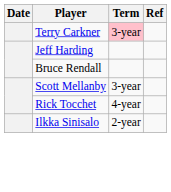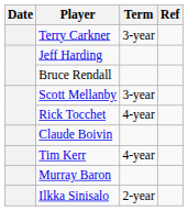 <table class="wikitable plainrowheaders">
 <tr>
 <th>Date</th>
 <th>Player</th>
 <th>Term</th>
 <th>Ref</th>
 </tr>
 <tr>
 <th scope="row"></th>
 <td><a href='#'>Terry Carkner</a></td>
-<td style="background: pink;">3-year</td>
+<td>3-year</td>
 <td></td>
 </tr>
 <tr>
 <th scope="row" rowspan="2"></th>
 <td><a href='#'>Jeff Harding</a></td>
 <td></td>
 <td></td>
 </tr>
 <tr>
 <td>Bruce Rendall</td>
 <td></td>
 <td></td>
 </tr>
 <tr>
 <th scope="row" rowspan="2"></th>
 <td><a href='#'>Scott Mellanby</a></td>
 <td>3-year</td>
 <td></td>
 </tr>
 <tr>
 <td><a href='#'>Rick Tocchet</a></td>
 <td>4-year</td>
 <td></td>
 </tr>
 <tr>
 <th scope="row"></th>
+<td><a href='#'>Claude Boivin</a></td>
+<td></td>
+<td></td>
+</tr>
+<tr>
+<th scope="row"></th>
+<td><a href='#'>Tim Kerr</a></td>
+<td>4-year</td>
+<td></td>
+</tr>
+<tr>
+<th scope="row"></th>
+<td><a href='#'>Murray Baron</a></td>
+<td></td>
+<td></td>
+</tr>
+<tr>
+<th scope="row"></th>
 <td><a href='#'>Ilkka Sinisalo</a></td>
 <td>2-year</td>
 <td></td>
 </tr>
 </table>
